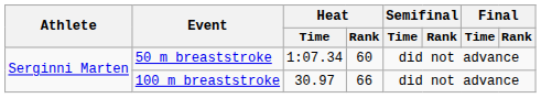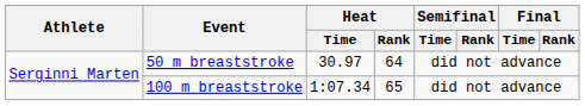 <table class=wikitable style="font-size:90%">
 <tr>
 <th rowspan="2">Athlete</th>
 <th rowspan="2">Event</th>
 <th colspan="2">Heat</th>
 <th colspan="2">Semifinal</th>
 <th colspan="2">Final</th>
 </tr>
 <tr style="font-size:95%">
 <th>Time</th>
 <th>Rank</th>
 <th>Time</th>
 <th>Rank</th>
 <th>Time</th>
 <th>Rank</th>
 </tr>
 <tr align=center>
 <td align=left rowspan=2><a href='#'>Serginni Marten</a></td>
 <td align=left><a href='#'>50 m breaststroke</a></td>
-<td>1:07.34</td>
-<td>60</td>
+<td>30.97</td>
+<td>64</td>
 <td colspan=4>did not advance</td>
 </tr>
 <tr align=center>
 <td align=left><a href='#'>100 m breaststroke</a></td>
-<td>30.97</td>
-<td>66</td>
+<td>1:07.34</td>
+<td>65</td>
 <td colspan=4>did not advance</td>
 </tr>
 </table>
